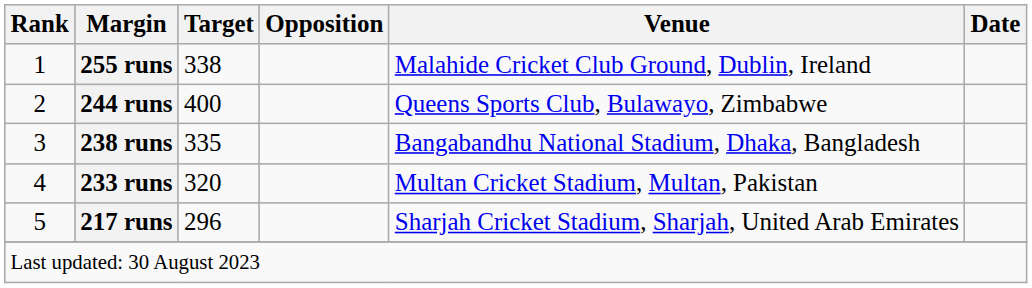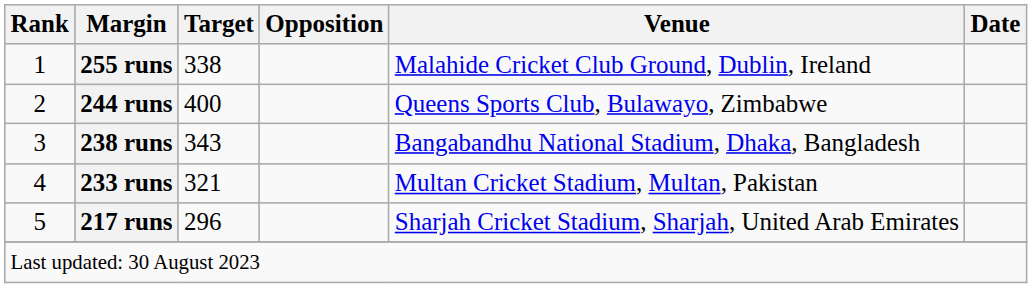 <table class="wikitable plainrowheaders">
 <tr>
 <th scope=col>Rank</th>
 <th scope=col>Margin</th>
 <th scope=col>Target</th>
 <th scope=col>Opposition</th>
 <th scope=col>Venue</th>
 <th scope=col>Date</th>
 </tr>
 <tr>
 <td align=center>1</td>
 <th scope=row style=text-align:center;>255 runs</th>
 <td>338</td>
 <td></td>
 <td><a href='#'>Malahide Cricket Club Ground</a>, <a href='#'>Dublin</a>, Ireland</td>
 <td></td>
 </tr>
 <tr>
 <td align=center>2</td>
 <th scope=row style=text-align:center;>244 runs</th>
 <td>400</td>
 <td></td>
 <td><a href='#'>Queens Sports Club</a>, <a href='#'>Bulawayo</a>, Zimbabwe</td>
 <td></td>
 </tr>
 <tr>
 <td align=center>3</td>
 <th scope=row style=text-align:center;>238 runs</th>
-<td>335</td>
+<td>343</td>
 <td></td>
 <td><a href='#'>Bangabandhu National Stadium</a>, <a href='#'>Dhaka</a>, Bangladesh</td>
 <td></td>
 </tr>
 <tr>
 <td align=center>4</td>
 <th scope=row style=text-align:center;>233 runs</th>
-<td>320</td>
+<td>321</td>
 <td></td>
 <td><a href='#'>Multan Cricket Stadium</a>, <a href='#'>Multan</a>, Pakistan</td>
 <td></td>
 </tr>
 <tr>
 <td align=center>5</td>
 <th scope=row style=text-align:center;>217 runs</th>
 <td>296</td>
 <td></td>
 <td><a href='#'>Sharjah Cricket Stadium</a>, <a href='#'>Sharjah</a>, United Arab Emirates</td>
 <td></td>
 </tr>
 <tr>
 </tr>
 <tr class=sortbottom>
 <td colspan=6><small>Last updated: 30 August 2023</small></td>
 </tr>
 </table>
